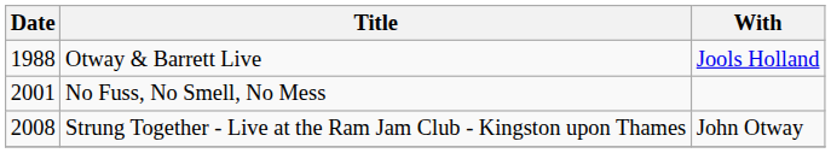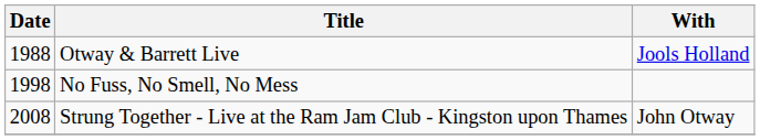 <table class="wikitable">
 <tr>
 <th>Date</th>
 <th>Title</th>
 <th>With</th>
 </tr>
 <tr>
 <td>1988</td>
 <td>Otway & Barrett Live</td>
 <td><a href='#'>Jools Holland</a></td>
 </tr>
 <tr>
-<td>2001</td>
+<td>1998</td>
 <td>No Fuss, No Smell, No Mess</td>
 <td></td>
 </tr>
 <tr>
 <td>2008</td>
 <td>Strung Together - Live at the Ram Jam Club - Kingston upon Thames</td>
 <td>John Otway</td>
 </tr>
 <tr>
 </tr>
 </table>
